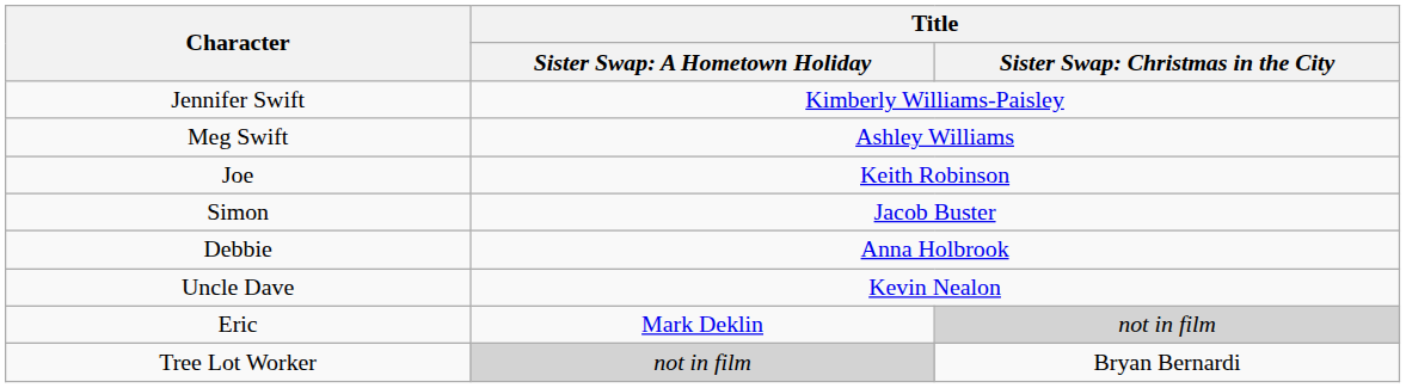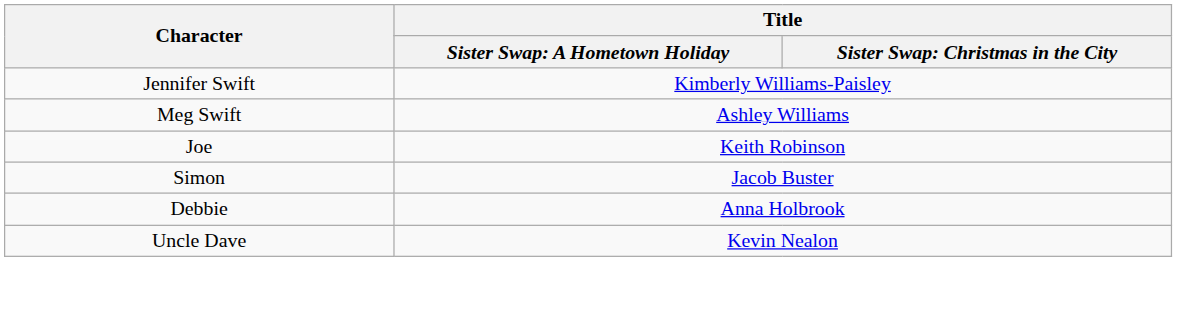 <table class="wikitable" style="text-align:center;">
 <tr>
 <th rowspan="2" style="width:25%;">Character</th>
 <th colspan="2">Title</th>
 </tr>
 <tr>
 <th style="width:25%;"><em>Sister Swap: A Hometown Holiday</em></th>
 <th style="width:25%;"><em>Sister Swap: Christmas in the City</em></th>
 </tr>
 <tr>
 <td>Jennifer Swift</td>
 <td colspan="2"><a href='#'>Kimberly Williams-Paisley</a></td>
 </tr>
 <tr>
 <td>Meg Swift</td>
 <td colspan="2"><a href='#'>Ashley Williams</a></td>
 </tr>
 <tr>
 <td>Joe</td>
 <td colspan="2"><a href='#'>Keith Robinson</a></td>
 </tr>
 <tr>
 <td>Simon</td>
 <td colspan="2"><a href='#'>Jacob Buster</a></td>
 </tr>
 <tr>
 <td>Debbie</td>
 <td colspan="2"><a href='#'>Anna Holbrook</a></td>
 </tr>
 <tr>
 <td>Uncle Dave</td>
 <td colspan="2"><a href='#'>Kevin Nealon</a></td>
 </tr>
-<tr>
-<td>Eric</td>
-<td><a href='#'>Mark Deklin</a></td>
-<td style="background:#d3d3d3;"><em>not in film</em></td>
-</tr>
-<tr>
-<td>Tree Lot Worker</td>
-<td style="background:#d3d3d3;"><em>not in film</em></td>
-<td>Bryan Bernardi</td>
-</tr>
 </table>
